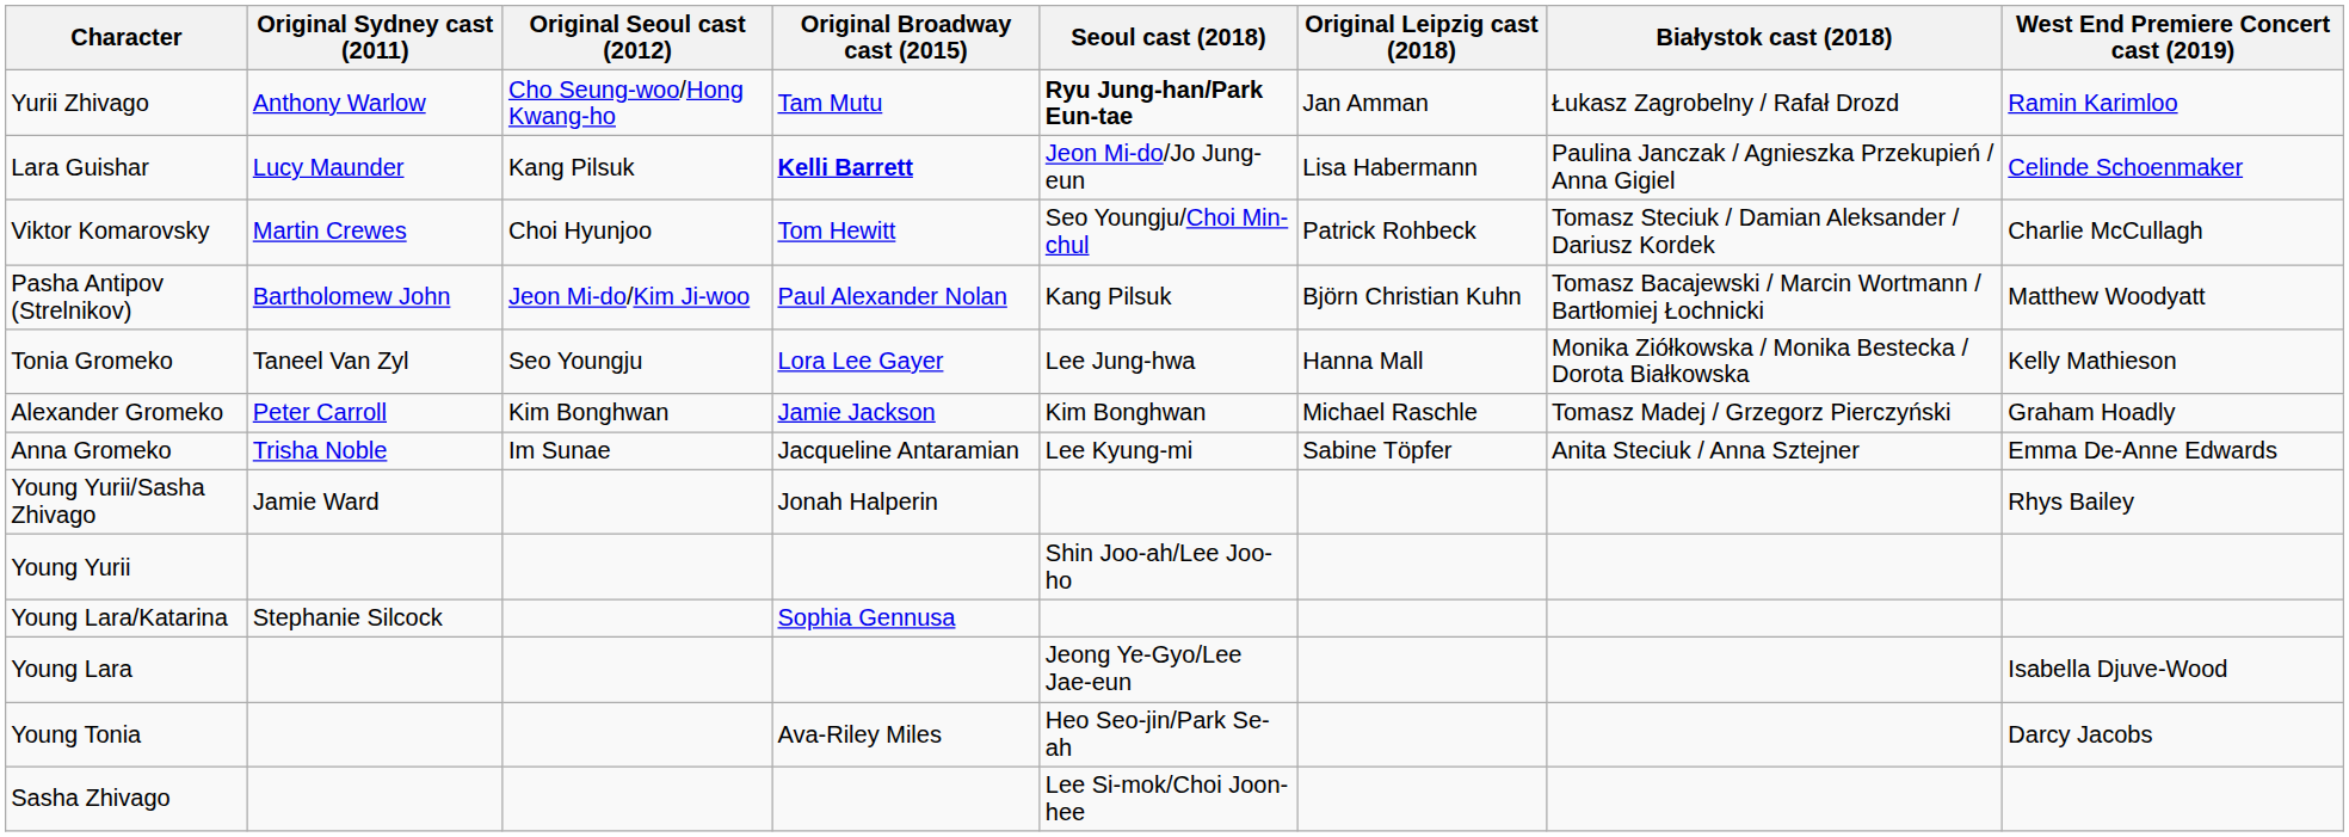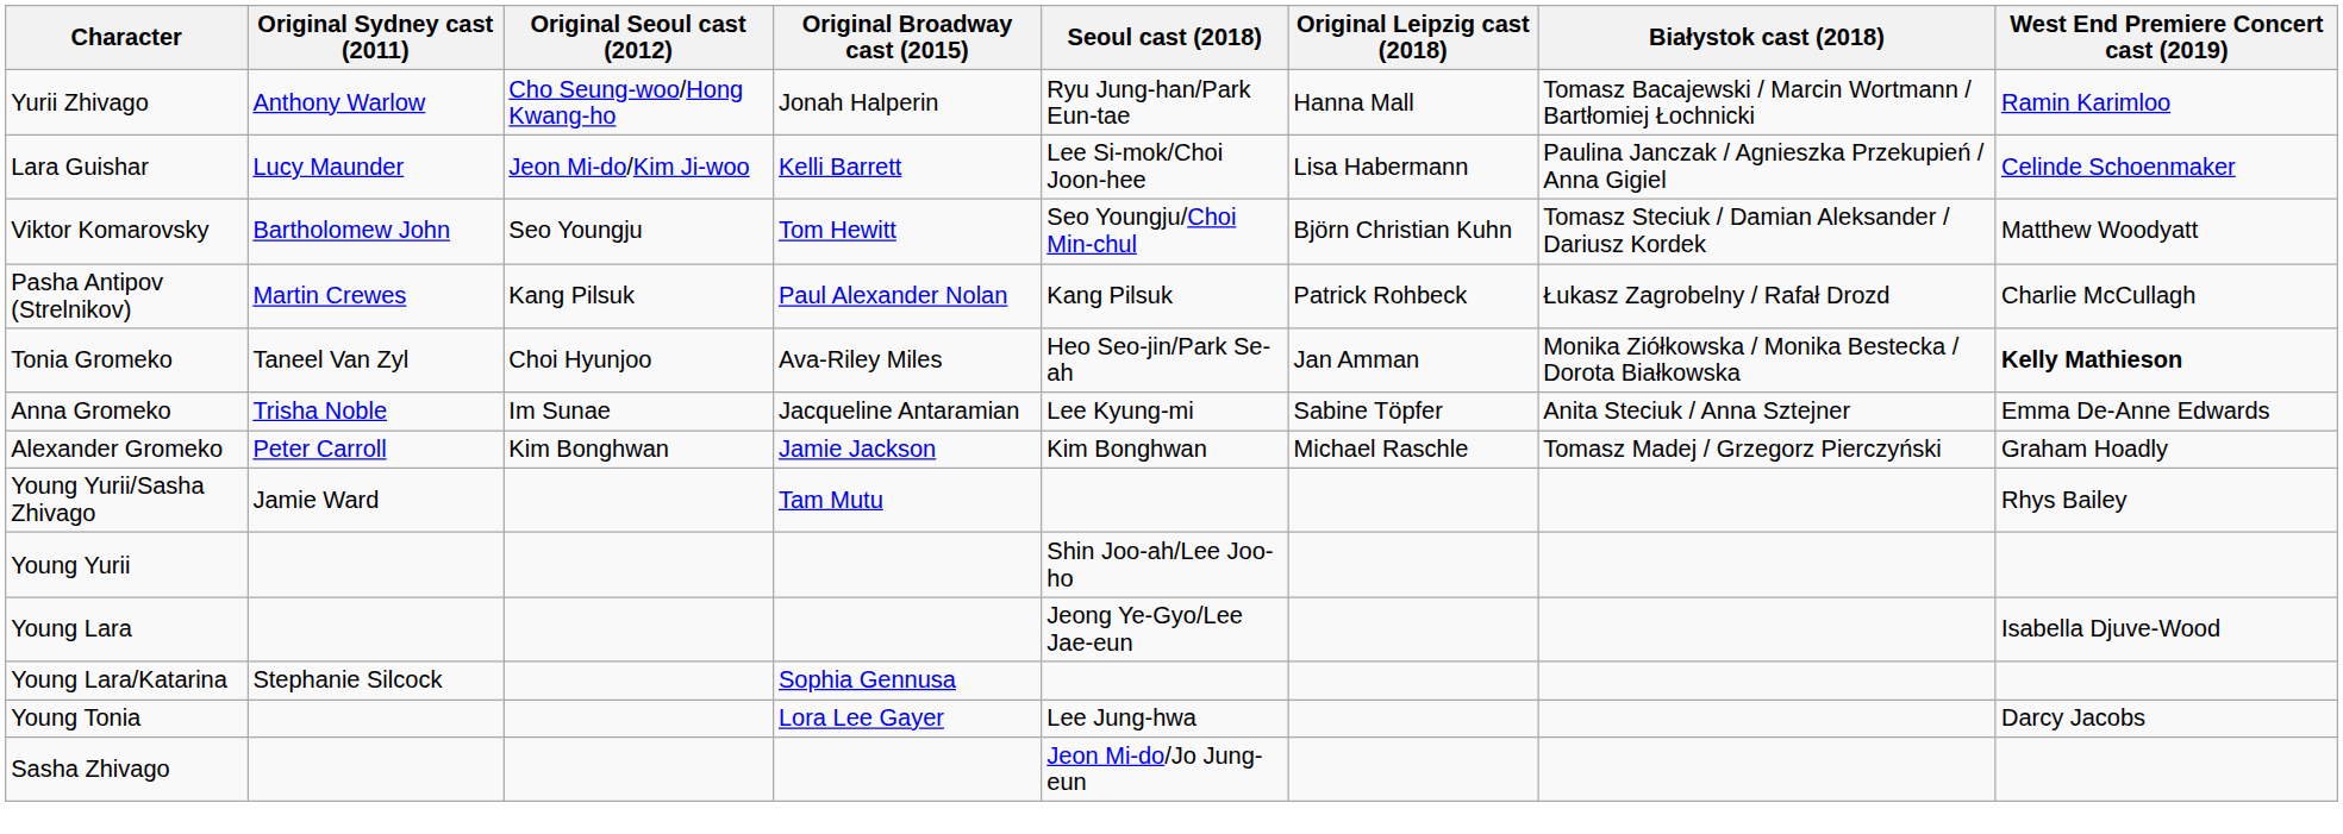 <table class="wikitable">
 <tr>
 <th>Character</th>
 <th>Original Sydney cast (2011)</th>
 <th>Original Seoul cast (2012)</th>
 <th>Original Broadway cast (2015)</th>
 <th>Seoul cast (2018)</th>
 <th>Original Leipzig cast (2018)</th>
 <th>Białystok cast (2018)</th>
 <th>West End Premiere Concert cast (2019)</th>
 </tr>
 <tr>
 <td>Yurii Zhivago</td>
 <td><a href='#'>Anthony Warlow</a></td>
 <td><a href='#'>Cho Seung-woo</a>/<a href='#'>Hong Kwang-ho</a></td>
-<td><a href='#'>Tam Mutu</a></td>
-<td><strong>Ryu Jung-han/Park Eun-tae</strong></td>
-<td>Jan Amman</td>
-<td>Łukasz Zagrobelny / Rafał Drozd</td>
+<td>Jonah Halperin</td>
+<td>Ryu Jung-han/Park Eun-tae</td>
+<td>Hanna Mall</td>
+<td>Tomasz Bacajewski / Marcin Wortmann / Bartłomiej Łochnicki</td>
 <td><a href='#'>Ramin Karimloo</a></td>
 </tr>
 <tr>
 <td>Lara Guishar</td>
 <td><a href='#'>Lucy Maunder</a></td>
-<td>Kang Pilsuk</td>
-<td><strong><a href='#'>Kelli Barrett</a></strong></td>
-<td><a href='#'>Jeon Mi-do</a>/Jo Jung-eun</td>
+<td><a href='#'>Jeon Mi-do</a>/<a href='#'>Kim Ji-woo</a></td>
+<td><a href='#'>Kelli Barrett</a></td>
+<td>Lee Si-mok/Choi Joon-hee</td>
 <td>Lisa Habermann</td>
 <td>Paulina Janczak / Agnieszka Przekupień / Anna Gigiel</td>
 <td><a href='#'>Celinde Schoenmaker</a></td>
 </tr>
 <tr>
 <td>Viktor Komarovsky</td>
-<td><a href='#'>Martin Crewes</a></td>
-<td>Choi Hyunjoo</td>
+<td><a href='#'>Bartholomew John</a></td>
+<td>Seo Youngju</td>
 <td><a href='#'>Tom Hewitt</a></td>
 <td>Seo Youngju/<a href='#'>Choi Min-chul</a></td>
-<td>Patrick Rohbeck</td>
+<td>Björn Christian Kuhn</td>
 <td>Tomasz Steciuk / Damian Aleksander / Dariusz Kordek</td>
-<td>Charlie McCullagh</td>
+<td>Matthew Woodyatt</td>
 </tr>
 <tr>
 <td>Pasha Antipov (Strelnikov)</td>
-<td><a href='#'>Bartholomew John</a></td>
-<td><a href='#'>Jeon Mi-do</a>/<a href='#'>Kim Ji-woo</a></td>
+<td><a href='#'>Martin Crewes</a></td>
+<td>Kang Pilsuk</td>
 <td><a href='#'>Paul Alexander Nolan</a></td>
 <td>Kang Pilsuk</td>
-<td>Björn Christian Kuhn</td>
-<td>Tomasz Bacajewski / Marcin Wortmann / Bartłomiej Łochnicki</td>
-<td>Matthew Woodyatt</td>
+<td>Patrick Rohbeck</td>
+<td>Łukasz Zagrobelny / Rafał Drozd</td>
+<td>Charlie McCullagh</td>
 </tr>
 <tr>
 <td>Tonia Gromeko</td>
 <td>Taneel Van Zyl</td>
-<td>Seo Youngju</td>
-<td><a href='#'>Lora Lee Gayer</a></td>
-<td>Lee Jung-hwa</td>
-<td>Hanna Mall</td>
+<td>Choi Hyunjoo</td>
+<td>Ava-Riley Miles</td>
+<td>Heo Seo-jin/Park Se-ah</td>
+<td>Jan Amman</td>
 <td>Monika Ziółkowska / Monika Bestecka / Dorota Białkowska</td>
-<td>Kelly Mathieson</td>
+<td><strong>Kelly Mathieson</strong></td>
+</tr>
+<tr>
+<td>Anna Gromeko</td>
+<td><a href='#'>Trisha Noble</a></td>
+<td>Im Sunae</td>
+<td>Jacqueline Antaramian</td>
+<td>Lee Kyung-mi</td>
+<td>Sabine Töpfer</td>
+<td>Anita Steciuk / Anna Sztejner</td>
+<td>Emma De-Anne Edwards</td>
 </tr>
 <tr>
 <td>Alexander Gromeko</td>
 <td><a href='#'>Peter Carroll</a></td>
 <td>Kim Bonghwan</td>
 <td><a href='#'>Jamie Jackson</a></td>
 <td>Kim Bonghwan</td>
 <td>Michael Raschle</td>
 <td>Tomasz Madej / Grzegorz Pierczyński</td>
 <td>Graham Hoadly</td>
 </tr>
 <tr>
-<td>Anna Gromeko</td>
-<td><a href='#'>Trisha Noble</a></td>
-<td>Im Sunae</td>
-<td>Jacqueline Antaramian</td>
-<td>Lee Kyung-mi</td>
-<td>Sabine Töpfer</td>
-<td>Anita Steciuk / Anna Sztejner</td>
-<td>Emma De-Anne Edwards</td>
-</tr>
-<tr>
 <td>Young Yurii/Sasha Zhivago</td>
 <td>Jamie Ward</td>
 <td></td>
-<td>Jonah Halperin</td>
+<td><a href='#'>Tam Mutu</a></td>
 <td></td>
 <td></td>
 <td></td>
 <td>Rhys Bailey</td>
 </tr>
 <tr>
 <td>Young Yurii</td>
 <td></td>
 <td></td>
 <td></td>
 <td>Shin Joo-ah/Lee Joo-ho</td>
 <td></td>
 <td></td>
 <td></td>
 </tr>
 <tr>
+<td>Young Lara</td>
+<td></td>
+<td></td>
+<td></td>
+<td>Jeong Ye-Gyo/Lee Jae-eun</td>
+<td></td>
+<td></td>
+<td>Isabella Djuve-Wood</td>
+</tr>
+<tr>
 <td>Young Lara/Katarina</td>
 <td>Stephanie Silcock</td>
 <td></td>
 <td><a href='#'>Sophia Gennusa</a></td>
 <td></td>
 <td></td>
 <td></td>
 <td></td>
 </tr>
 <tr>
-<td>Young Lara</td>
-<td></td>
-<td></td>
-<td></td>
-<td>Jeong Ye-Gyo/Lee Jae-eun</td>
-<td></td>
-<td></td>
-<td>Isabella Djuve-Wood</td>
-</tr>
-<tr>
 <td>Young Tonia</td>
 <td></td>
 <td></td>
-<td>Ava-Riley Miles</td>
-<td>Heo Seo-jin/Park Se-ah</td>
+<td><a href='#'>Lora Lee Gayer</a></td>
+<td>Lee Jung-hwa</td>
 <td></td>
 <td></td>
 <td>Darcy Jacobs</td>
 </tr>
 <tr>
 <td>Sasha Zhivago</td>
 <td></td>
 <td></td>
 <td></td>
-<td>Lee Si-mok/Choi Joon-hee</td>
+<td><a href='#'>Jeon Mi-do</a>/Jo Jung-eun</td>
 <td></td>
 <td></td>
 </tr>
 </table>
